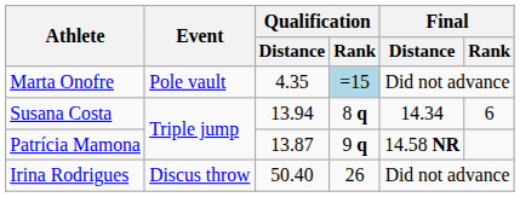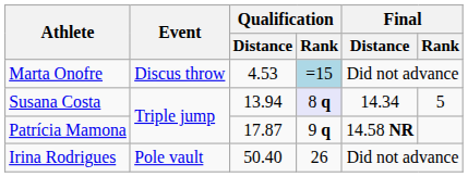 <table class=wikitable style="font-size:90%">
 <tr>
 <th rowspan=2>Athlete</th>
 <th rowspan=2>Event</th>
 <th colspan=2>Qualification</th>
 <th colspan=2>Final</th>
 </tr>
 <tr style="font-size:95%">
 <th>Distance</th>
 <th>Rank</th>
 <th>Distance</th>
 <th>Rank</th>
 </tr>
 <tr align=center>
 <td align=left><a href='#'>Marta Onofre</a></td>
-<td align=left><a href='#'>Pole vault</a></td>
-<td>4.35</td>
+<td align=left><a href='#'>Discus throw</a></td>
+<td>4.53</td>
 <td style="background: lightblue;">=15</td>
 <td colspan=2>Did not advance</td>
 </tr>
 <tr align=center>
 <td align=left><a href='#'>Susana Costa</a></td>
 <td align=left rowspan=2><a href='#'>Triple jump</a></td>
 <td>13.94</td>
-<td>8 <strong>q</strong></td>
+<td style="background: lavender;">8 <strong>q</strong></td>
 <td>14.34</td>
-<td>6</td>
+<td>5</td>
 </tr>
 <tr align=center>
 <td align=left><a href='#'>Patrícia Mamona</a></td>
-<td>13.87</td>
+<td>17.87</td>
 <td>9 <strong>q</strong></td>
 <td>14.58 <strong>NR</strong></td>
 <td></td>
 </tr>
 <tr align=center>
 <td align=left><a href='#'>Irina Rodrigues</a></td>
-<td align=left><a href='#'>Discus throw</a></td>
+<td align=left><a href='#'>Pole vault</a></td>
 <td>50.40</td>
 <td>26</td>
 <td colspan=2>Did not advance</td>
 </tr>
 </table>
